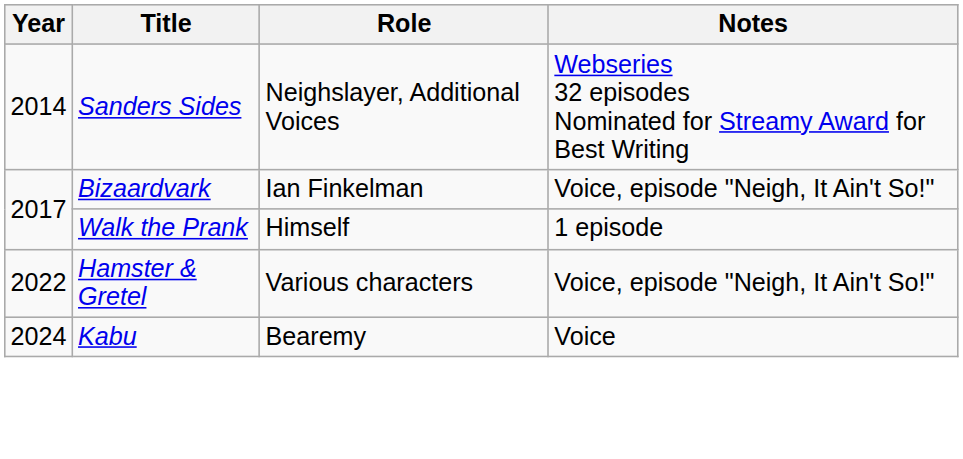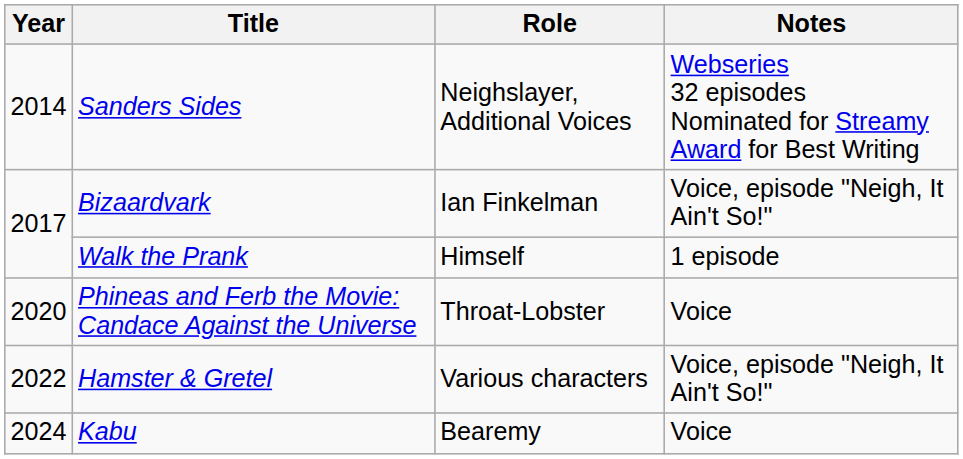 <table class="wikitable">
 <tr>
 <th>Year</th>
 <th>Title</th>
 <th>Role</th>
 <th>Notes</th>
 </tr>
 <tr>
 <td>2014</td>
 <td><em><a href='#'>Sanders Sides</a></em></td>
 <td>Neighslayer, Additional Voices</td>
 <td><a href='#'>Webseries</a><br>32 episodes<br>Nominated for <a href='#'>Streamy Award</a> for Best Writing</td>
 </tr>
 <tr>
 <td rowspan="2">2017</td>
 <td><em><a href='#'>Bizaardvark</a></em></td>
 <td>Ian Finkelman</td>
 <td>Voice, episode "Neigh, It Ain't So!"</td>
 </tr>
 <tr>
 <td><em><a href='#'>Walk the Prank</a></em></td>
 <td>Himself</td>
 <td>1 episode</td>
 </tr>
 <tr>
+<td>2020</td>
+<td><em><a href='#'>Phineas and Ferb the Movie: Candace Against the Universe</a></em></td>
+<td>Throat-Lobster</td>
+<td>Voice</td>
+</tr>
+<tr>
 <td>2022</td>
 <td><em><a href='#'>Hamster & Gretel</a></em></td>
 <td>Various characters</td>
 <td>Voice, episode "Neigh, It Ain't So!"</td>
 </tr>
 <tr>
 <td>2024</td>
 <td><em><a href='#'>Kabu</a></em></td>
 <td>Bearemy</td>
 <td>Voice</td>
 </tr>
 </table>
